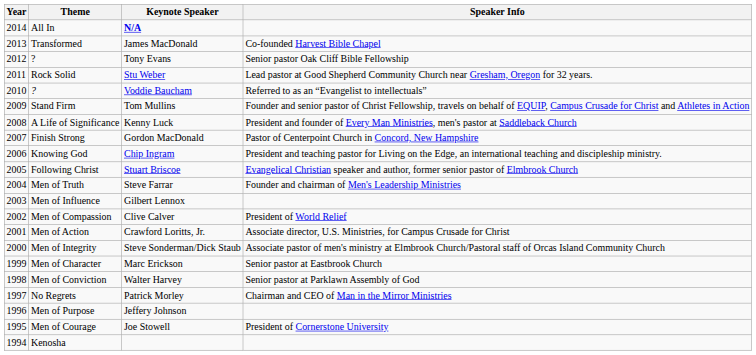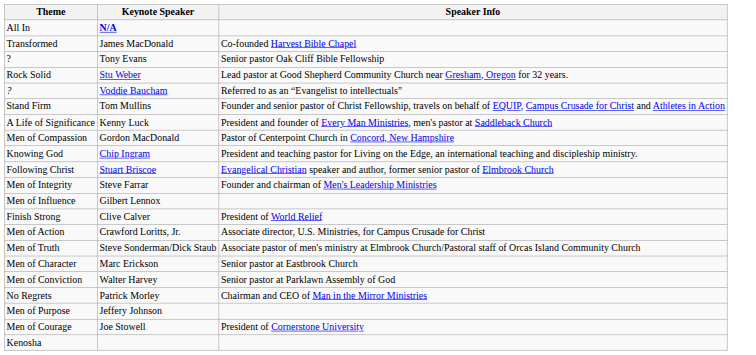 <table class="wikitable">
 <tr>
-<th>Year</th>
 <th>Theme</th>
 <th>Keynote Speaker</th>
 <th>Speaker Info</th>
 </tr>
 <tr>
-<td>2014</td>
 <td>All In</td>
 <td><strong><a href='#'>N/A</a></strong></td>
 <td></td>
 </tr>
 <tr>
-<td>2013</td>
 <td>Transformed</td>
 <td>James MacDonald</td>
 <td>Co-founded <a href='#'>Harvest Bible Chapel</a></td>
 </tr>
 <tr>
-<td>2012</td>
 <td>?</td>
 <td>Tony Evans</td>
 <td>Senior pastor Oak Cliff Bible Fellowship</td>
 </tr>
 <tr>
-<td>2011</td>
 <td>Rock Solid</td>
 <td><a href='#'>Stu Weber</a></td>
 <td>Lead pastor at Good Shepherd Community Church near <a href='#'>Gresham, Oregon</a> for 32 years.</td>
 </tr>
 <tr>
-<td>2010</td>
 <td><em>?</em></td>
 <td><a href='#'>Voddie Baucham</a></td>
 <td>Referred to as an “Evangelist to intellectuals” </td>
 </tr>
 <tr>
-<td>2009</td>
 <td>Stand Firm</td>
 <td>Tom Mullins</td>
 <td>Founder and senior pastor of Christ Fellowship, travels on behalf of <a href='#'>EQUIP</a>, <a href='#'>Campus Crusade for Christ</a> and <a href='#'>Athletes in Action</a></td>
 </tr>
 <tr>
-<td>2008</td>
 <td>A Life of Significance</td>
 <td>Kenny Luck</td>
 <td>President and founder of <a href='#'>Every Man Ministries</a>, men's pastor at <a href='#'>Saddleback Church</a></td>
 </tr>
 <tr>
-<td>2007</td>
-<td>Finish Strong</td>
+<td>Men of Compassion</td>
 <td>Gordon MacDonald</td>
 <td>Pastor of Centerpoint Church in <a href='#'>Concord, New Hampshire</a></td>
 </tr>
 <tr>
-<td>2006</td>
 <td>Knowing God</td>
 <td><a href='#'>Chip Ingram</a></td>
 <td>President and teaching pastor for Living on the Edge, an international teaching and discipleship ministry.</td>
 </tr>
 <tr>
-<td>2005</td>
 <td>Following Christ</td>
 <td><a href='#'>Stuart Briscoe</a></td>
 <td><a href='#'>Evangelical Christian</a> speaker and author, former senior pastor of <a href='#'>Elmbrook Church</a></td>
 </tr>
 <tr>
-<td>2004</td>
-<td>Men of Truth</td>
+<td>Men of Integrity</td>
 <td>Steve Farrar</td>
 <td>Founder and chairman of <a href='#'>Men's Leadership Ministries</a></td>
 </tr>
 <tr>
-<td>2003</td>
 <td>Men of Influence</td>
 <td>Gilbert Lennox</td>
 <td></td>
 </tr>
 <tr>
-<td>2002</td>
-<td>Men of Compassion</td>
+<td>Finish Strong</td>
 <td>Clive Calver</td>
 <td>President of <a href='#'>World Relief</a></td>
 </tr>
 <tr>
-<td>2001</td>
 <td>Men of Action</td>
 <td>Crawford Loritts, Jr.</td>
 <td>Associate director, U.S. Ministries, for Campus Crusade for Christ</td>
 </tr>
 <tr>
-<td>2000</td>
-<td>Men of Integrity</td>
+<td>Men of Truth</td>
 <td>Steve Sonderman/Dick Staub</td>
 <td>Associate pastor of men's ministry at Elmbrook Church/Pastoral staff of Orcas Island Community Church</td>
 </tr>
 <tr>
-<td>1999</td>
 <td>Men of Character</td>
 <td>Marc Erickson</td>
 <td>Senior pastor at Eastbrook Church</td>
 </tr>
 <tr>
-<td>1998</td>
 <td>Men of Conviction</td>
 <td>Walter Harvey</td>
 <td>Senior pastor at Parklawn Assembly of God</td>
 </tr>
 <tr>
-<td>1997</td>
 <td>No Regrets</td>
 <td>Patrick Morley</td>
 <td>Chairman and CEO of <a href='#'>Man in the Mirror Ministries</a></td>
 </tr>
 <tr>
-<td>1996</td>
 <td>Men of Purpose</td>
 <td>Jeffery Johnson</td>
 <td></td>
 </tr>
 <tr>
-<td>1995</td>
 <td>Men of Courage</td>
 <td>Joe Stowell</td>
 <td>President of <a href='#'>Cornerstone University</a></td>
 </tr>
 <tr>
-<td>1994</td>
 <td>Kenosha</td>
 <td></td>
 <td></td>
 </tr>
 </table>
